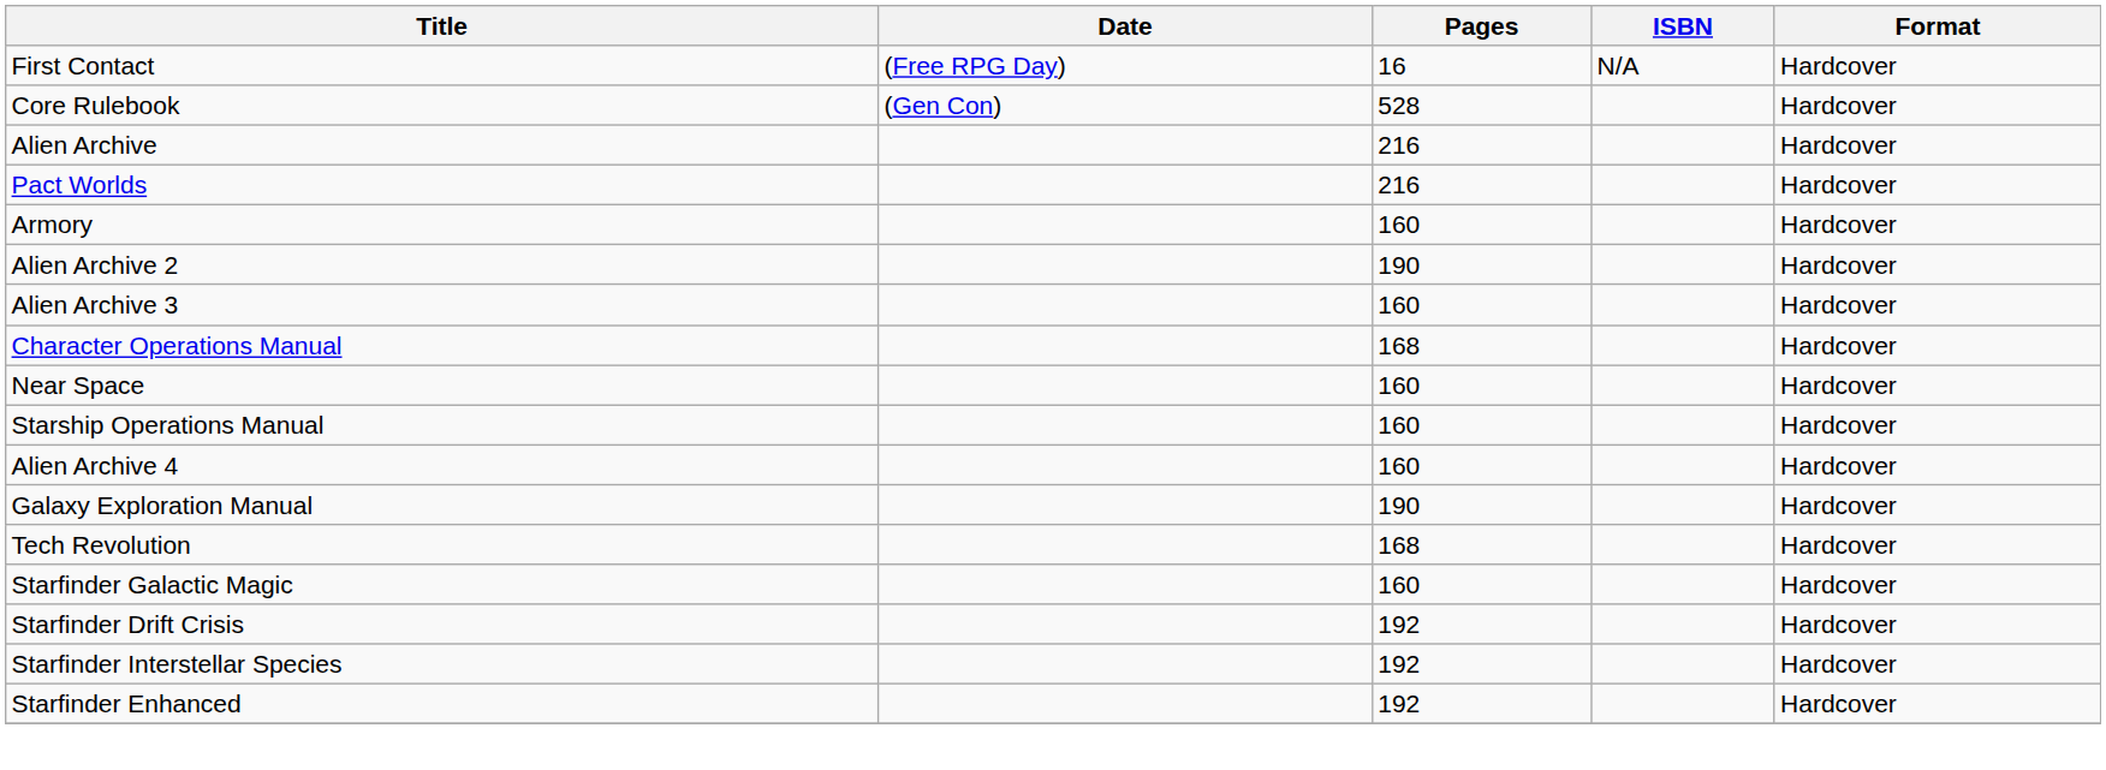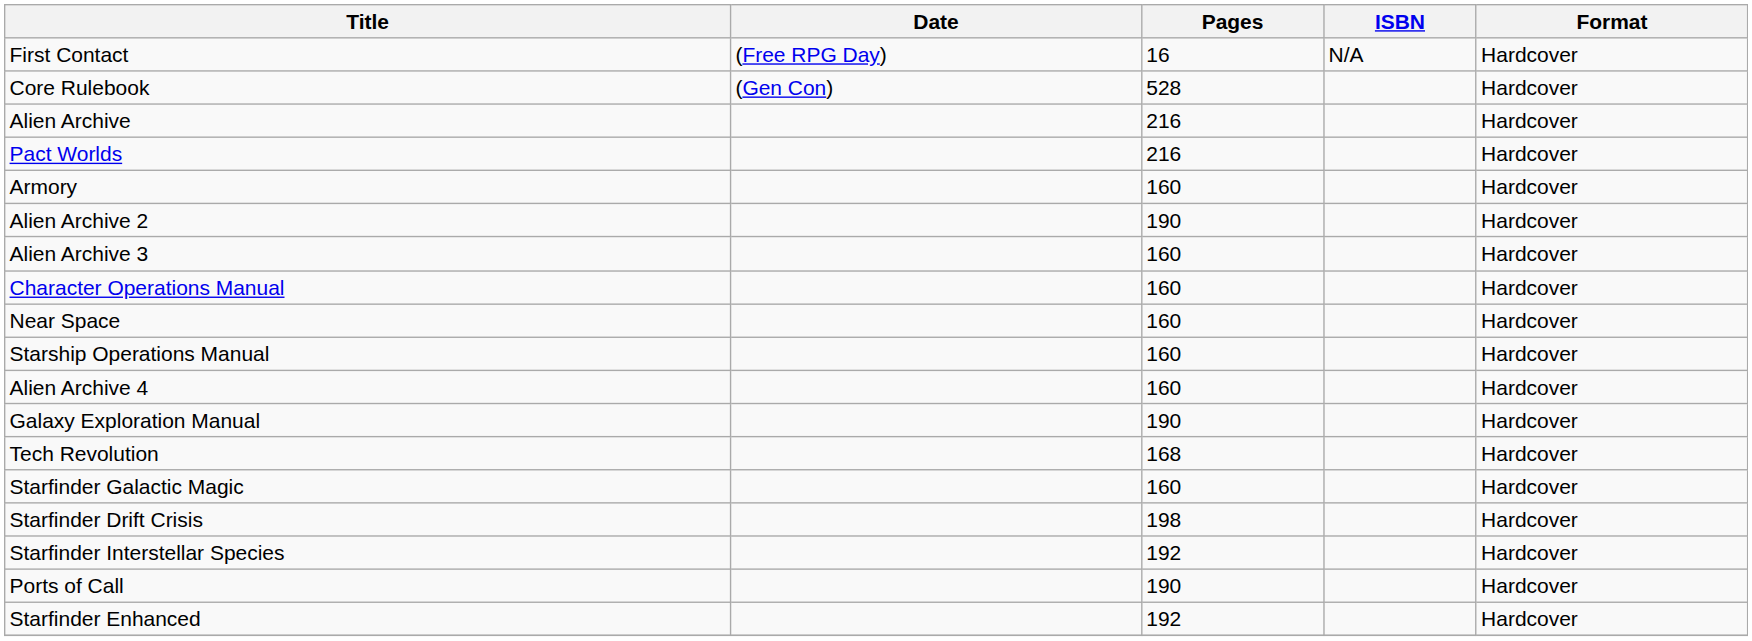 <table class="wikitable sortable" style="width:100%; font-size:95%; border:1">
 <tr>
 <th>Title</th>
 <th>Date</th>
 <th>Pages</th>
 <th><a href='#'>ISBN</a></th>
 <th>Format</th>
 </tr>
 <tr>
 <td>First Contact</td>
 <td> (<a href='#'>Free RPG Day</a>)</td>
 <td>16</td>
 <td>N/A</td>
 <td>Hardcover</td>
 </tr>
 <tr>
 <td>Core Rulebook</td>
 <td> (<a href='#'>Gen Con</a>)</td>
 <td>528</td>
 <td style="white-space: nowrap;"></td>
 <td>Hardcover</td>
 </tr>
 <tr>
 <td>Alien Archive</td>
 <td></td>
 <td>216</td>
 <td></td>
 <td>Hardcover</td>
 </tr>
 <tr>
 <td><a href='#'>Pact Worlds</a></td>
 <td></td>
 <td>216</td>
 <td></td>
 <td>Hardcover</td>
 </tr>
 <tr>
 <td>Armory</td>
 <td></td>
 <td>160</td>
 <td></td>
 <td>Hardcover</td>
 </tr>
 <tr>
 <td>Alien Archive 2</td>
 <td></td>
 <td>190</td>
 <td></td>
 <td>Hardcover</td>
 </tr>
 <tr>
 <td>Alien Archive 3</td>
 <td></td>
 <td>160</td>
 <td></td>
 <td>Hardcover</td>
 </tr>
 <tr>
 <td><a href='#'>Character Operations Manual</a></td>
 <td></td>
-<td>168</td>
+<td>160</td>
 <td></td>
 <td>Hardcover</td>
 </tr>
 <tr>
 <td>Near Space</td>
 <td></td>
 <td>160</td>
 <td></td>
 <td>Hardcover</td>
 </tr>
 <tr>
 <td>Starship Operations Manual</td>
 <td></td>
 <td>160</td>
 <td></td>
 <td>Hardcover</td>
 </tr>
 <tr>
 <td>Alien Archive 4</td>
 <td></td>
 <td>160</td>
 <td></td>
 <td>Hardcover</td>
 </tr>
 <tr>
 <td>Galaxy Exploration Manual</td>
 <td></td>
 <td>190</td>
 <td></td>
 <td>Hardcover</td>
 </tr>
 <tr>
 <td>Tech Revolution</td>
 <td></td>
 <td>168</td>
 <td></td>
 <td>Hardcover</td>
 </tr>
 <tr>
 <td>Starfinder Galactic Magic</td>
 <td></td>
 <td>160</td>
 <td></td>
 <td>Hardcover</td>
 </tr>
 <tr>
 <td>Starfinder Drift Crisis</td>
 <td></td>
-<td>192</td>
+<td>198</td>
 <td></td>
 <td>Hardcover</td>
 </tr>
 <tr>
 <td>Starfinder Interstellar Species</td>
 <td></td>
 <td>192</td>
+<td></td>
+<td>Hardcover</td>
+</tr>
+<tr>
+<td>Ports of Call</td>
+<td></td>
+<td>190</td>
 <td></td>
 <td>Hardcover</td>
 </tr>
 <tr>
 <td>Starfinder Enhanced</td>
 <td></td>
 <td>192</td>
 <td></td>
 <td>Hardcover</td>
 </tr>
 <tr>
 </tr>
 </table>
